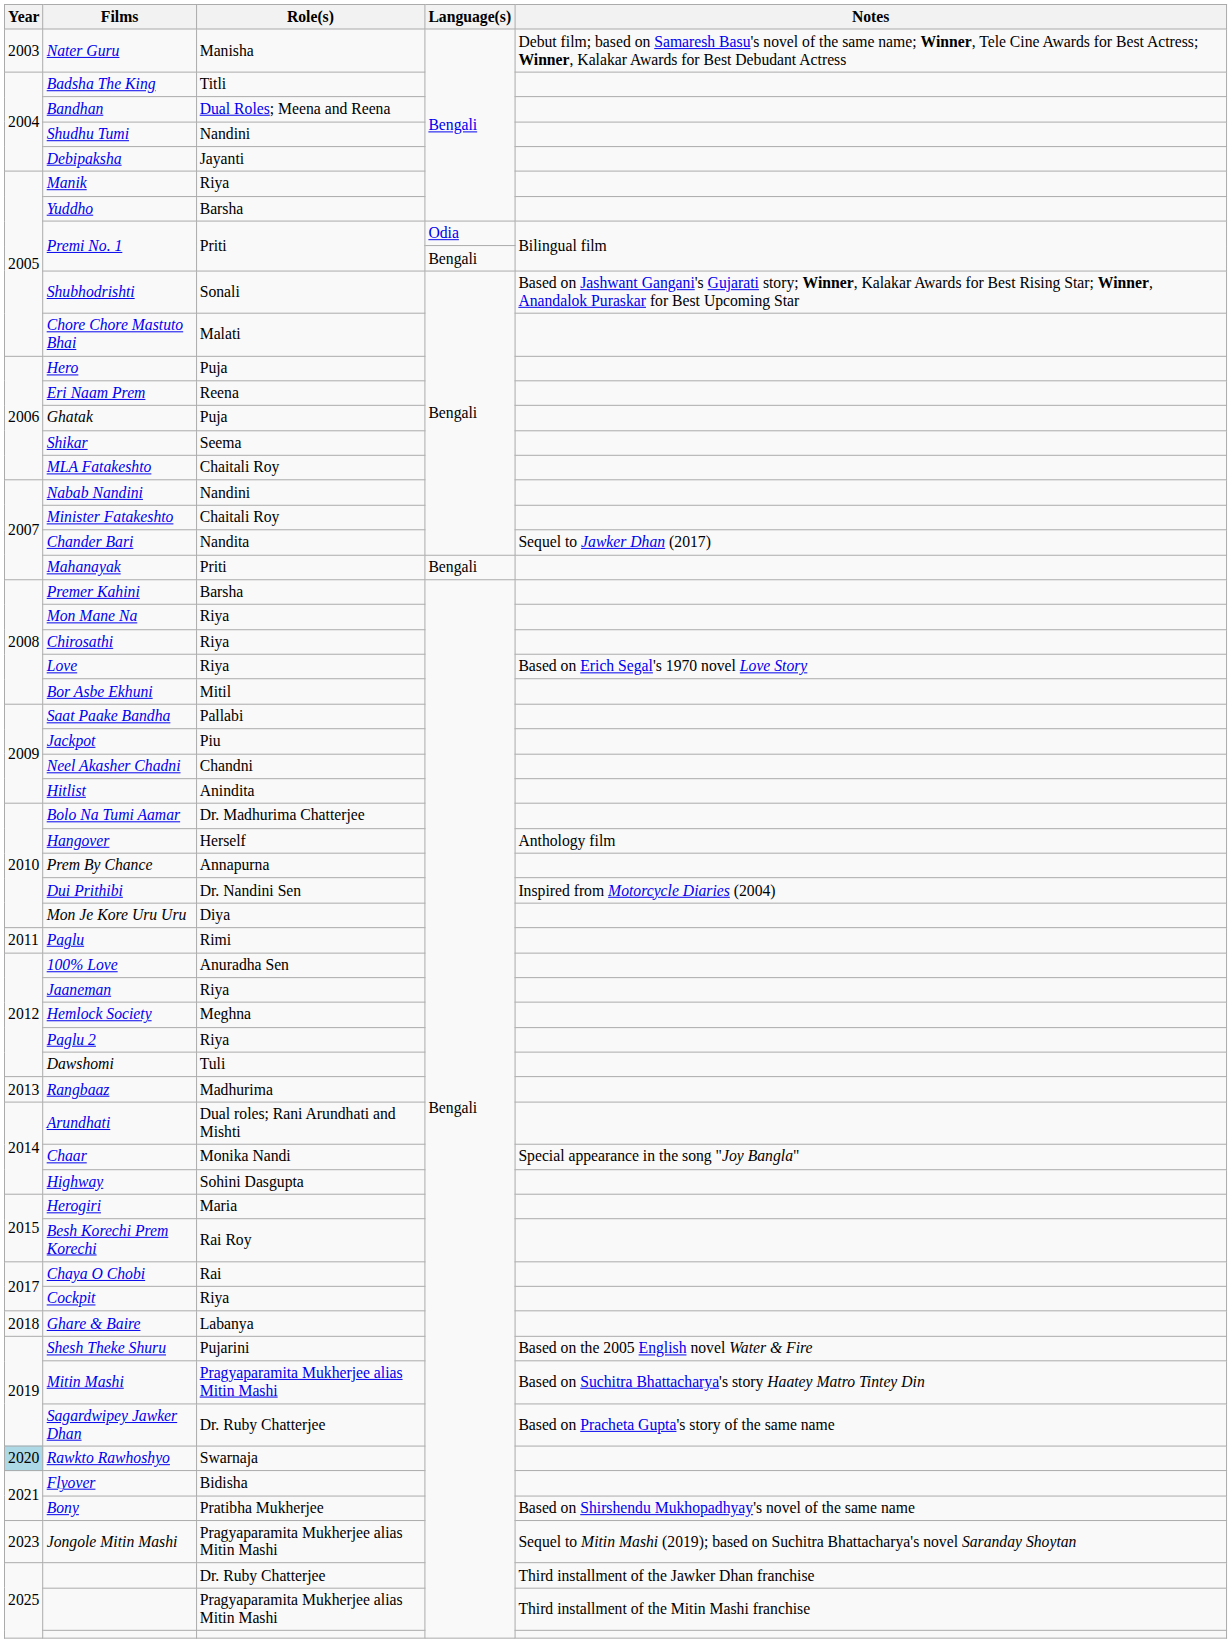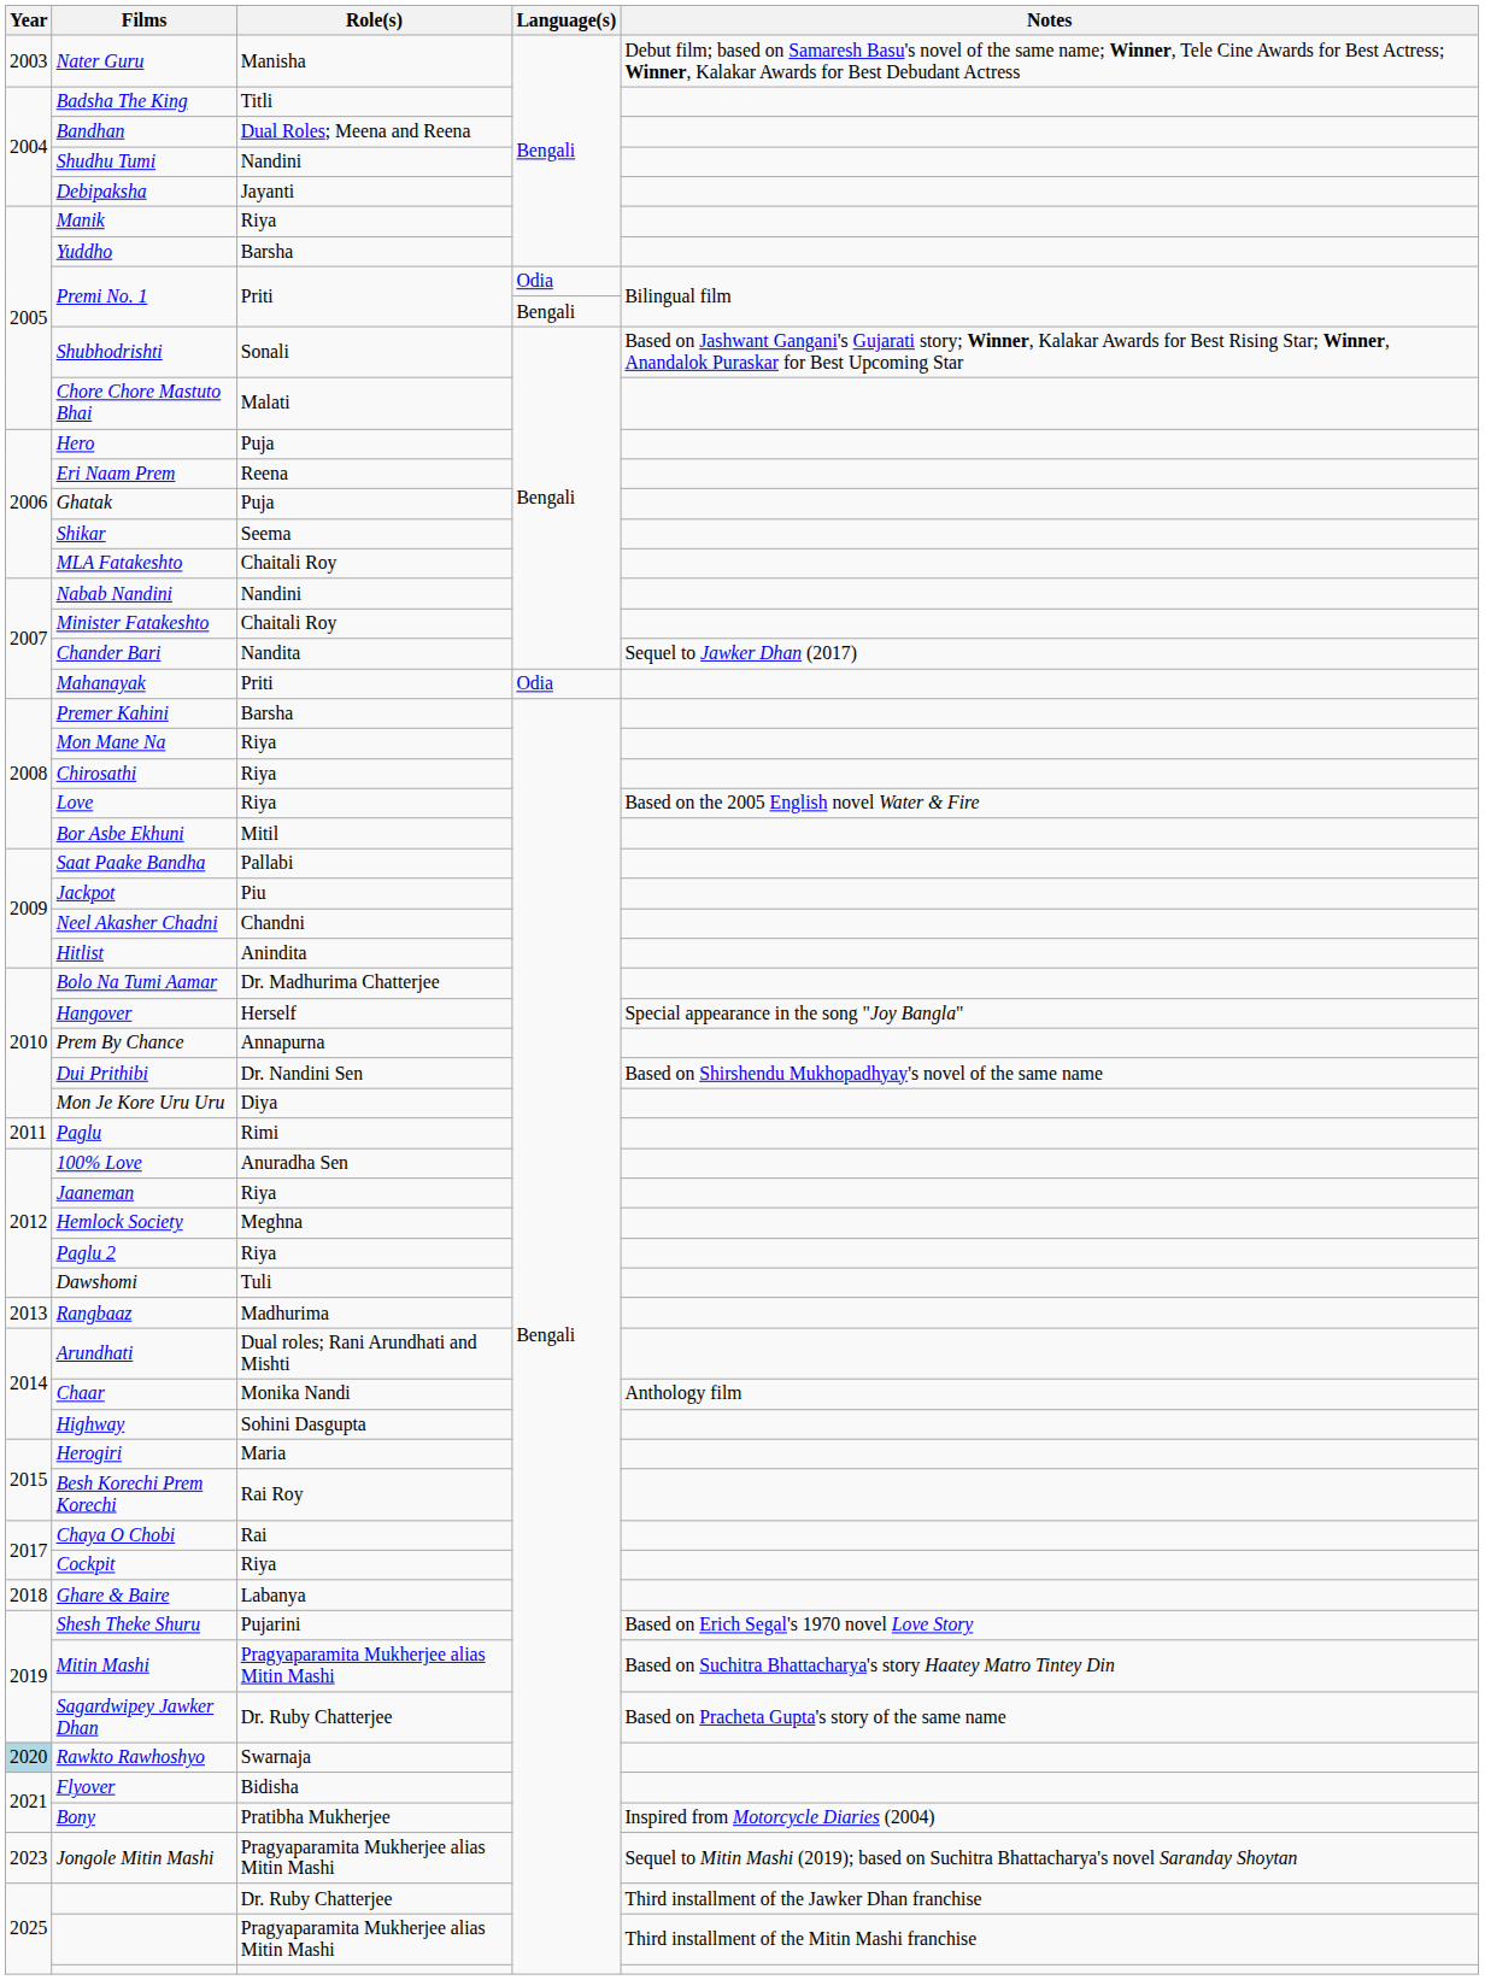 <table class="wikitable">
 <tr>
 <th>Year</th>
 <th>Films</th>
 <th>Role(s)</th>
 <th>Language(s)</th>
 <th>Notes</th>
 </tr>
 <tr>
 <td>2003</td>
 <td><em><a href='#'>Nater Guru</a></em></td>
 <td>Manisha</td>
 <td rowspan="7"><a href='#'>Bengali</a></td>
 <td>Debut film; based on <a href='#'>Samaresh Basu</a>'s novel of the same name; <strong>Winner</strong>, Tele Cine Awards for Best Actress; <strong>Winner</strong>, Kalakar Awards for Best Debudant Actress</td>
 </tr>
 <tr>
 <td rowspan="4">2004</td>
 <td><em><a href='#'>Badsha The King</a></em></td>
 <td>Titli</td>
 <td></td>
 </tr>
 <tr>
 <td><em><a href='#'>Bandhan</a></em></td>
 <td><a href='#'>Dual Roles</a>; Meena and Reena</td>
 <td></td>
 </tr>
 <tr>
 <td><em><a href='#'>Shudhu Tumi</a></em></td>
 <td>Nandini</td>
 <td></td>
 </tr>
 <tr>
 <td><em><a href='#'>Debipaksha</a></em></td>
 <td>Jayanti</td>
 <td></td>
 </tr>
 <tr>
 <td rowspan="6">2005</td>
 <td><em><a href='#'>Manik</a></em></td>
 <td>Riya</td>
 <td></td>
 </tr>
 <tr>
 <td><em><a href='#'>Yuddho</a></em></td>
 <td>Barsha</td>
 <td></td>
 </tr>
 <tr>
 <td rowspan="2"><em><a href='#'>Premi No. 1</a></em></td>
 <td rowspan="2">Priti</td>
 <td><a href='#'>Odia</a></td>
 <td rowspan="2">Bilingual film</td>
 </tr>
 <tr>
 <td>Bengali</td>
 </tr>
 <tr>
 <td><em><a href='#'>Shubhodrishti</a></em></td>
 <td>Sonali</td>
 <td rowspan="10">Bengali</td>
 <td>Based on <a href='#'>Jashwant Gangani</a>'s <a href='#'>Gujarati</a> story; <strong>Winner</strong>, Kalakar Awards for Best Rising Star; <strong>Winner</strong>, <a href='#'>Anandalok Puraskar</a> for Best Upcoming Star</td>
 </tr>
 <tr>
 <td><em><a href='#'>Chore Chore Mastuto Bhai</a></em></td>
 <td>Malati</td>
 <td></td>
 </tr>
 <tr>
 <td rowspan="5">2006</td>
 <td><em><a href='#'>Hero</a></em></td>
 <td>Puja</td>
 <td></td>
 </tr>
 <tr>
 <td><em><a href='#'>Eri Naam Prem</a></em></td>
 <td>Reena</td>
 <td></td>
 </tr>
 <tr>
 <td><em>Ghatak</em></td>
 <td>Puja</td>
 <td></td>
 </tr>
 <tr>
 <td><em><a href='#'>Shikar</a></em></td>
 <td>Seema</td>
 <td></td>
 </tr>
 <tr>
 <td><em><a href='#'>MLA Fatakeshto</a></em></td>
 <td>Chaitali Roy</td>
 <td></td>
 </tr>
 <tr>
 <td rowspan="4">2007</td>
 <td><em><a href='#'>Nabab Nandini</a></em></td>
 <td>Nandini</td>
 <td></td>
 </tr>
 <tr>
 <td><em><a href='#'>Minister Fatakeshto</a></em></td>
 <td>Chaitali Roy</td>
 <td></td>
 </tr>
 <tr>
 <td><em><a href='#'>Chander Bari</a></em></td>
 <td>Nandita</td>
 <td>Sequel to <em><a href='#'>Jawker Dhan</a></em> (2017)</td>
 </tr>
 <tr>
 <td><em><a href='#'>Mahanayak</a></em></td>
 <td>Priti</td>
-<td>Bengali</td>
+<td><a href='#'>Odia</a></td>
 <td></td>
 </tr>
 <tr>
 <td rowspan="5">2008</td>
 <td><em><a href='#'>Premer Kahini</a></em></td>
 <td>Barsha</td>
 <td rowspan="40">Bengali</td>
 <td></td>
 </tr>
 <tr>
 <td><em><a href='#'>Mon Mane Na</a></em></td>
 <td>Riya</td>
 <td></td>
 </tr>
 <tr>
 <td><em><a href='#'>Chirosathi</a></em></td>
 <td>Riya</td>
 <td></td>
 </tr>
 <tr>
 <td><em><a href='#'>Love</a></em></td>
 <td>Riya</td>
-<td>Based on <a href='#'>Erich Segal</a>'s 1970 novel <em><a href='#'>Love Story</a></em></td>
+<td>Based on the 2005 <a href='#'>English</a> novel <em>Water & Fire</em></td>
 </tr>
 <tr>
 <td><em><a href='#'>Bor Asbe Ekhuni</a></em></td>
 <td>Mitil</td>
 <td></td>
 </tr>
 <tr>
 <td rowspan="4">2009</td>
 <td><em><a href='#'>Saat Paake Bandha</a></em></td>
 <td>Pallabi</td>
 <td></td>
 </tr>
 <tr>
 <td><em><a href='#'>Jackpot</a></em></td>
 <td>Piu</td>
 <td></td>
 </tr>
 <tr>
 <td><em><a href='#'>Neel Akasher Chadni</a></em></td>
 <td>Chandni</td>
 <td></td>
 </tr>
 <tr>
 <td><em><a href='#'>Hitlist</a></em></td>
 <td>Anindita</td>
 <td></td>
 </tr>
 <tr>
 <td rowspan="5">2010</td>
 <td><em><a href='#'>Bolo Na Tumi Aamar</a></em></td>
 <td>Dr. Madhurima Chatterjee</td>
 <td></td>
 </tr>
 <tr>
 <td><em><a href='#'>Hangover</a></em></td>
 <td>Herself</td>
-<td>Anthology film</td>
+<td>Special appearance in the song "<em>Joy Bangla</em>"</td>
 </tr>
 <tr>
 <td><em>Prem By Chance</em></td>
 <td>Annapurna</td>
 <td></td>
 </tr>
 <tr>
 <td><em><a href='#'>Dui Prithibi</a></em></td>
 <td>Dr. Nandini Sen</td>
-<td>Inspired from <em><a href='#'>Motorcycle Diaries</a></em> (2004)</td>
+<td>Based on <a href='#'>Shirshendu Mukhopadhyay</a>'s novel of the same name</td>
 </tr>
 <tr>
 <td><em>Mon Je Kore Uru Uru</em></td>
 <td>Diya</td>
 <td></td>
 </tr>
 <tr>
 <td>2011</td>
 <td><em><a href='#'>Paglu</a></em></td>
 <td>Rimi</td>
 <td></td>
 </tr>
 <tr>
 <td rowspan="5">2012</td>
 <td><em><a href='#'>100% Love</a></em></td>
 <td>Anuradha Sen</td>
 <td></td>
 </tr>
 <tr>
 <td><em><a href='#'>Jaaneman</a></em></td>
 <td>Riya</td>
 <td></td>
 </tr>
 <tr>
 <td><em><a href='#'>Hemlock Society</a></em></td>
 <td>Meghna</td>
 <td></td>
 </tr>
 <tr>
 <td><em><a href='#'>Paglu 2</a></em></td>
 <td>Riya</td>
 <td></td>
 </tr>
 <tr>
 <td><em>Dawshomi</em></td>
 <td>Tuli</td>
 <td></td>
 </tr>
 <tr>
 <td>2013</td>
 <td><em><a href='#'>Rangbaaz</a></em></td>
 <td>Madhurima</td>
 <td></td>
 </tr>
 <tr>
 <td rowspan="3">2014</td>
 <td><em><a href='#'>Arundhati</a></em></td>
 <td>Dual roles; Rani Arundhati and Mishti</td>
 <td></td>
 </tr>
 <tr>
 <td><em><a href='#'>Chaar</a></em></td>
 <td>Monika Nandi</td>
-<td>Special appearance in the song "<em>Joy Bangla</em>"</td>
+<td>Anthology film</td>
 </tr>
 <tr>
 <td><em><a href='#'>Highway</a></em></td>
 <td>Sohini Dasgupta</td>
 <td></td>
 </tr>
 <tr>
 <td rowspan="2">2015</td>
 <td><em><a href='#'>Herogiri</a></em></td>
 <td>Maria</td>
 <td></td>
 </tr>
 <tr>
 <td><em><a href='#'>Besh Korechi Prem Korechi</a></em></td>
 <td>Rai Roy</td>
 <td></td>
 </tr>
 <tr>
 <td rowspan="2">2017</td>
 <td><em><a href='#'>Chaya O Chobi</a></em></td>
 <td>Rai</td>
 <td></td>
 </tr>
 <tr>
 <td><em><a href='#'>Cockpit</a></em></td>
 <td>Riya</td>
 <td></td>
 </tr>
 <tr>
 <td>2018</td>
 <td><em><a href='#'>Ghare & Baire</a></em></td>
 <td>Labanya</td>
 <td></td>
 </tr>
 <tr>
 <td rowspan="3">2019</td>
 <td><em><a href='#'>Shesh Theke Shuru</a></em></td>
 <td>Pujarini</td>
-<td>Based on the 2005 <a href='#'>English</a> novel <em>Water & Fire</em></td>
+<td>Based on <a href='#'>Erich Segal</a>'s 1970 novel <em><a href='#'>Love Story</a></em></td>
 </tr>
 <tr>
 <td><em><a href='#'>Mitin Mashi</a></em></td>
 <td><a href='#'>Pragyaparamita Mukherjee alias Mitin Mashi</a></td>
 <td>Based on <a href='#'>Suchitra Bhattacharya</a>'s story <em>Haatey Matro Tintey Din</em></td>
 </tr>
 <tr>
 <td><em><a href='#'>Sagardwipey Jawker Dhan</a></em></td>
 <td>Dr. Ruby Chatterjee</td>
 <td>Based on <a href='#'>Pracheta Gupta</a>'s story of the same name</td>
 </tr>
 <tr>
 <td style="background: lightblue;">2020</td>
 <td><em><a href='#'>Rawkto Rawhoshyo</a></em></td>
 <td>Swarnaja</td>
 <td></td>
 </tr>
 <tr>
 <td rowspan="2">2021</td>
 <td><em><a href='#'>Flyover</a></em></td>
 <td>Bidisha</td>
 <td></td>
 </tr>
 <tr>
 <td><em><a href='#'>Bony</a></em></td>
 <td>Pratibha Mukherjee</td>
-<td>Based on <a href='#'>Shirshendu Mukhopadhyay</a>'s novel of the same name</td>
+<td>Inspired from <em><a href='#'>Motorcycle Diaries</a></em> (2004)</td>
 </tr>
 <tr>
 <td>2023</td>
 <td><em>Jongole Mitin Mashi</em></td>
 <td>Pragyaparamita Mukherjee alias Mitin Mashi</td>
 <td>Sequel to <em>Mitin Mashi</em> (2019); based on Suchitra Bhattacharya's novel <em>Saranday Shoytan</em></td>
 </tr>
 <tr>
 <td rowspan="4">2025</td>
 <td></td>
 <td>Dr. Ruby Chatterjee</td>
 <td>Third installment of the Jawker Dhan franchise</td>
 </tr>
 <tr>
 <td></td>
 <td>Pragyaparamita Mukherjee alias Mitin Mashi</td>
 <td>Third installment of the Mitin Mashi franchise</td>
 </tr>
 <tr>
 <td></td>
 <td></td>
 </tr>
 </table>
